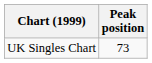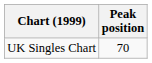 <table class="wikitable">
 <tr>
 <th>Chart (1999)</th>
 <th>Peak<br>position</th>
 </tr>
 <tr>
 <td align="left">UK Singles Chart</td>
-<td style="text-align:center;">73</td>
+<td style="text-align:center;">70</td>
 </tr>
 </table>
